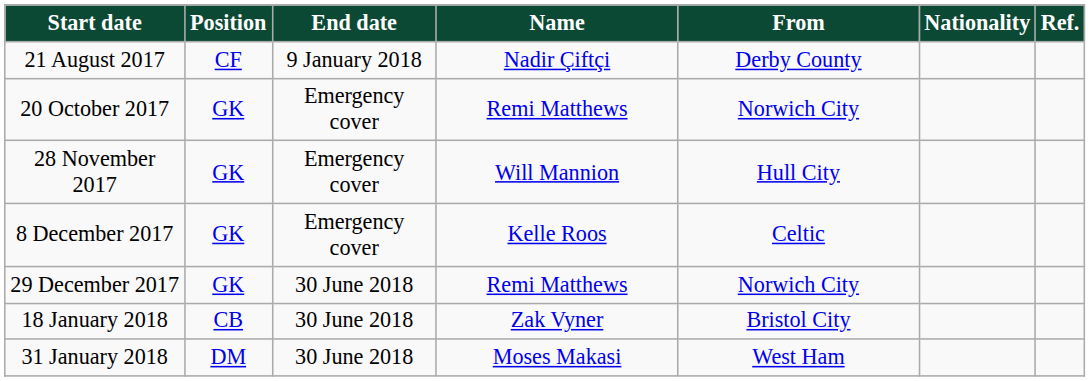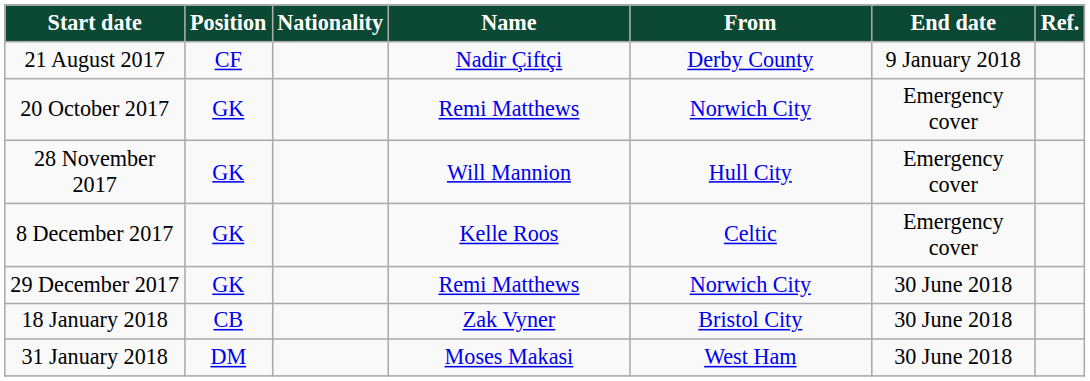 <table class="wikitable"  style="text-align:center; font-size:90%; ">
 <tr>
 <th style="background:#0C4934; color:#FFFFFF; width:110px;">Start date</th>
 <th style="background:#0C4934; color:#FFFFFF; width:50px;">Position</th>
-<th style="background:#0C4934; color:#FFFFFF; width:100px;">End date</th>
+<th style="background:#0C4934; color:#FFFFFF; width:50px;">Nationality</th>
 <th style="background:#0C4934; color:#FFFFFF; width:150px;">Name</th>
 <th style="background:#0C4934; color:#FFFFFF; width:150px;">From</th>
-<th style="background:#0C4934; color:#FFFFFF; width:50px;">Nationality</th>
+<th style="background:#0C4934; color:#FFFFFF; width:100px;">End date</th>
 <th style="background:#0C4934; color:#FFFFFF; width:25px;">Ref.</th>
 </tr>
 <tr>
 <td>21 August 2017</td>
 <td><a href='#'>CF</a></td>
-<td>9 January 2018</td>
+<td></td>
 <td><a href='#'>Nadir Çiftçi</a></td>
 <td><a href='#'>Derby County</a></td>
-<td></td>
+<td>9 January 2018</td>
 <td></td>
 </tr>
 <tr>
 <td>20 October 2017</td>
 <td><a href='#'>GK</a></td>
-<td>Emergency cover</td>
+<td></td>
 <td><a href='#'>Remi Matthews</a></td>
 <td><a href='#'>Norwich City</a></td>
-<td></td>
+<td>Emergency cover</td>
 <td></td>
 </tr>
 <tr>
 <td>28 November 2017</td>
 <td><a href='#'>GK</a></td>
-<td>Emergency cover</td>
+<td></td>
 <td><a href='#'>Will Mannion</a></td>
 <td><a href='#'>Hull City</a></td>
-<td></td>
+<td>Emergency cover</td>
 <td></td>
 </tr>
 <tr>
 <td>8 December 2017</td>
 <td><a href='#'>GK</a></td>
-<td>Emergency cover</td>
+<td></td>
 <td><a href='#'>Kelle Roos</a></td>
 <td><a href='#'>Celtic</a></td>
-<td></td>
+<td>Emergency cover</td>
 <td></td>
 </tr>
 <tr>
 <td>29 December 2017</td>
 <td><a href='#'>GK</a></td>
-<td>30 June 2018</td>
+<td></td>
 <td><a href='#'>Remi Matthews</a></td>
 <td><a href='#'>Norwich City</a></td>
-<td></td>
+<td>30 June 2018</td>
 <td></td>
 </tr>
 <tr>
 <td>18 January 2018</td>
 <td><a href='#'>CB</a></td>
-<td>30 June 2018</td>
+<td></td>
 <td><a href='#'>Zak Vyner</a></td>
 <td><a href='#'>Bristol City</a></td>
-<td></td>
+<td>30 June 2018</td>
 <td></td>
 </tr>
 <tr>
 <td>31 January 2018</td>
 <td><a href='#'>DM</a></td>
-<td>30 June 2018</td>
+<td></td>
 <td><a href='#'>Moses Makasi</a></td>
 <td><a href='#'>West Ham</a></td>
-<td></td>
+<td>30 June 2018</td>
 <td></td>
 </tr>
 </table>
